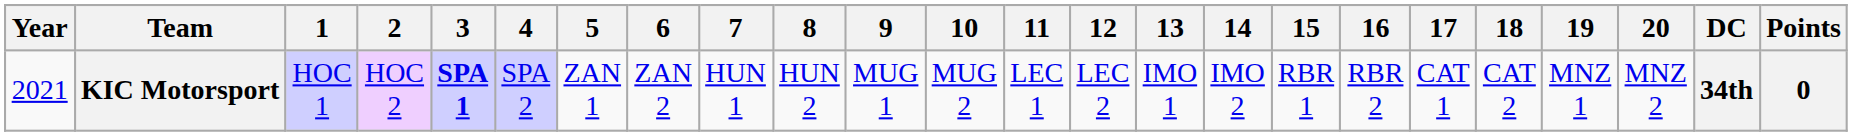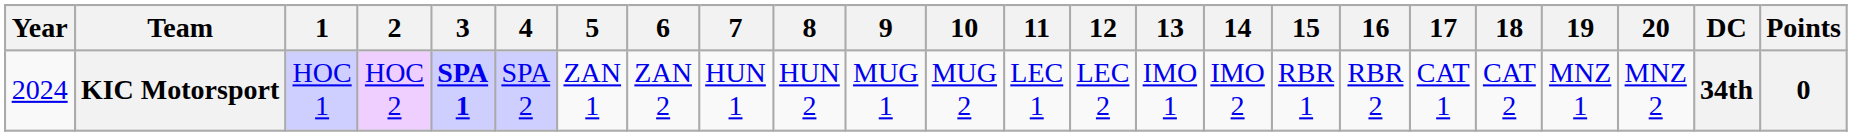 <table class="wikitable" style="text-align:center; font-size:85%">
 <tr>
 <th>Year</th>
 <th>Team</th>
 <th>1</th>
 <th>2</th>
 <th>3</th>
 <th>4</th>
 <th>5</th>
 <th>6</th>
 <th>7</th>
 <th>8</th>
 <th>9</th>
 <th>10</th>
 <th>11</th>
 <th>12</th>
 <th>13</th>
 <th>14</th>
 <th>15</th>
 <th>16</th>
 <th>17</th>
 <th>18</th>
 <th>19</th>
 <th>20</th>
 <th>DC</th>
 <th>Points</th>
 </tr>
 <tr>
-<td><a href='#'>2021</a></td>
+<td><a href='#'>2024</a></td>
 <th>KIC Motorsport</th>
 <td style="background:#cfcfff;"><a href='#'>HOC<br>1</a><br></td>
 <td style="background:#efcfff;"><a href='#'>HOC<br>2</a><br></td>
 <td style="background:#cfcfff;"><strong><a href='#'>SPA<br>1</a><br></strong></td>
 <td style="background:#cfcfff;"><a href='#'>SPA<br>2</a><br></td>
 <td><a href='#'>ZAN<br>1</a></td>
 <td><a href='#'>ZAN<br>2</a></td>
 <td><a href='#'>HUN<br>1</a></td>
 <td><a href='#'>HUN<br>2</a></td>
 <td><a href='#'>MUG<br>1</a></td>
 <td><a href='#'>MUG<br>2</a></td>
 <td><a href='#'>LEC<br>1</a></td>
 <td><a href='#'>LEC<br>2</a></td>
 <td><a href='#'>IMO<br>1</a></td>
 <td><a href='#'>IMO<br>2</a></td>
 <td><a href='#'>RBR<br>1</a></td>
 <td><a href='#'>RBR<br>2</a></td>
 <td><a href='#'>CAT<br>1</a></td>
 <td><a href='#'>CAT<br>2</a></td>
 <td><a href='#'>MNZ<br>1</a></td>
 <td><a href='#'>MNZ<br>2</a></td>
 <th>34th</th>
 <th>0</th>
 </tr>
 </table>
